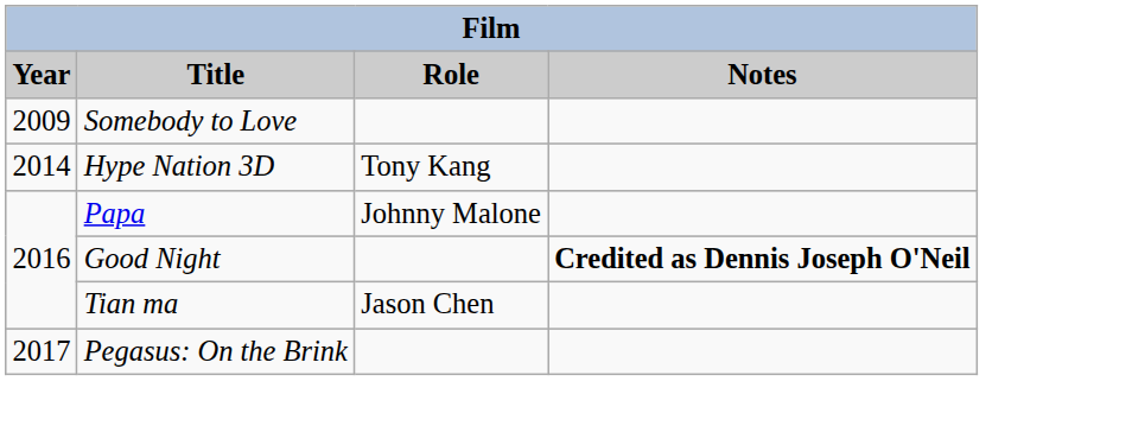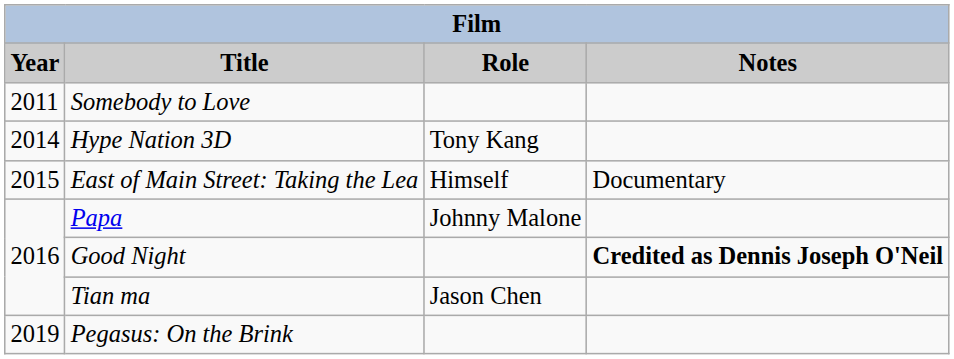 <table class="wikitable">
 <tr>
 <th colspan=4 style="background:#B0C4DE;">Film</th>
 </tr>
 <tr>
 <th style="background: #CCCCCC;">Year</th>
 <th style="background: #CCCCCC;">Title</th>
 <th style="background: #CCCCCC;">Role</th>
 <th style="background: #CCCCCC;">Notes</th>
 </tr>
 <tr>
-<td>2009</td>
+<td>2011</td>
 <td><em>Somebody to Love</em></td>
 <td></td>
 <td></td>
 </tr>
 <tr>
 <td>2014</td>
 <td><em>Hype Nation 3D</em></td>
 <td>Tony Kang</td>
 <td></td>
+</tr>
+<tr>
+<td>2015</td>
+<td><em>East of Main Street: Taking the Lea</em></td>
+<td>Himself</td>
+<td>Documentary</td>
 </tr>
 <tr>
 <td rowspan=3>2016</td>
 <td><em><a href='#'>Papa</a></em></td>
 <td>Johnny Malone</td>
 <td></td>
 </tr>
 <tr>
 <td><em>Good Night</em></td>
 <td></td>
 <td><strong>Credited as Dennis Joseph O'Neil</strong></td>
 </tr>
 <tr>
 <td><em>Tian ma</em></td>
 <td>Jason Chen</td>
 <td></td>
 </tr>
 <tr>
-<td>2017</td>
+<td>2019</td>
 <td><em>Pegasus: On the Brink</em></td>
 <td></td>
 <td></td>
 </tr>
 </table>
